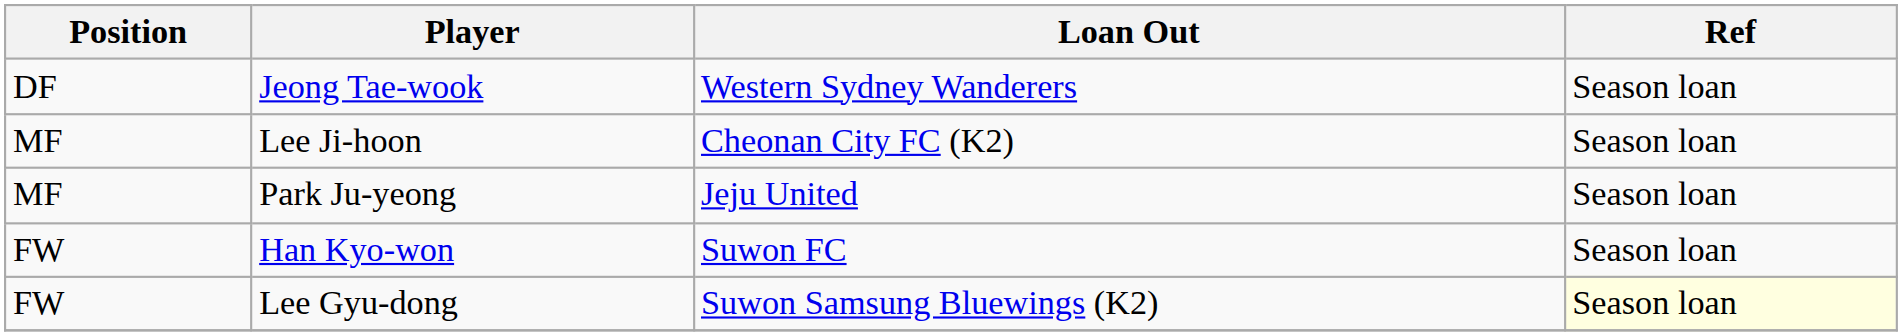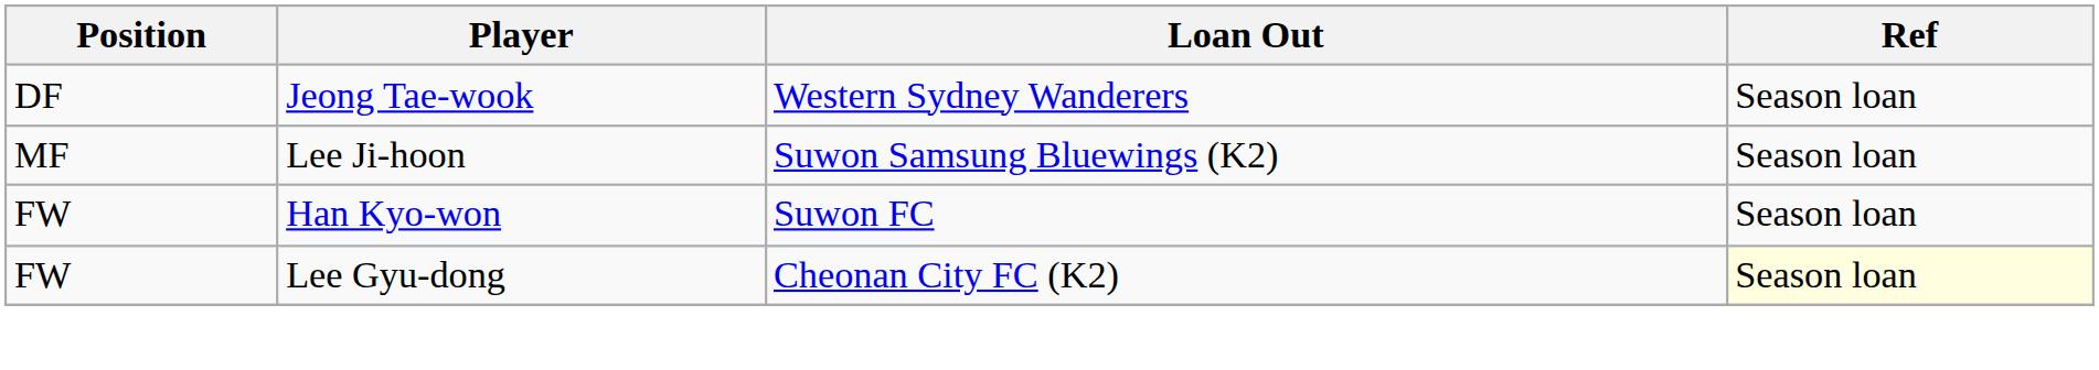 <table class="wikitable sortable" style="width:70%; text-align:center; font-size:100%; text-align:left;">
 <tr>
 <th>Position</th>
 <th>Player</th>
 <th>Loan Out</th>
 <th>Ref</th>
 </tr>
 <tr>
 <td>DF</td>
 <td> <a href='#'>Jeong Tae-wook</a></td>
 <td> <a href='#'>Western Sydney Wanderers</a></td>
 <td>Season loan</td>
 </tr>
 <tr>
 <td>MF</td>
 <td> Lee Ji-hoon</td>
-<td> <a href='#'>Cheonan City FC</a> (K2)</td>
-<td>Season loan</td>
-</tr>
-<tr>
-<td>MF</td>
-<td> Park Ju-yeong</td>
-<td> <a href='#'>Jeju United</a></td>
+<td> <a href='#'>Suwon Samsung Bluewings</a> (K2)</td>
 <td>Season loan</td>
 </tr>
 <tr>
 <td>FW</td>
 <td> <a href='#'>Han Kyo-won</a></td>
 <td> <a href='#'>Suwon FC</a></td>
 <td>Season loan</td>
 </tr>
 <tr>
 <td>FW</td>
 <td> Lee Gyu-dong</td>
-<td> <a href='#'>Suwon Samsung Bluewings</a> (K2)</td>
+<td> <a href='#'>Cheonan City FC</a> (K2)</td>
 <td style="background: lightyellow;">Season loan</td>
 </tr>
 <tr>
 </tr>
 </table>
